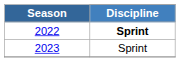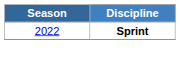 <table class="wikitable" style="font-size:95%; text-align:center; border:grey solid 1px; border-collapse:collapse; background:#ffffff;">
 <tr style="background-color:#369; color:white;">
 <td rowspan="2" colspan="1" style="width:110px"><strong>Season</strong></td>
 </tr>
 <tr style="background-color:#4180be; color:white;">
 <td style="width:110px"><strong>Discipline</strong></td>
 </tr>
 <tr>
 <td align=center><a href='#'>2022</a></td>
 <td align=center><strong>Sprint</strong></td>
 </tr>
 <tr>
-<td align=center><a href='#'>2023</a></td>
-<td align=center>Sprint</td>
-</tr>
-<tr>
 </tr>
 </table>
